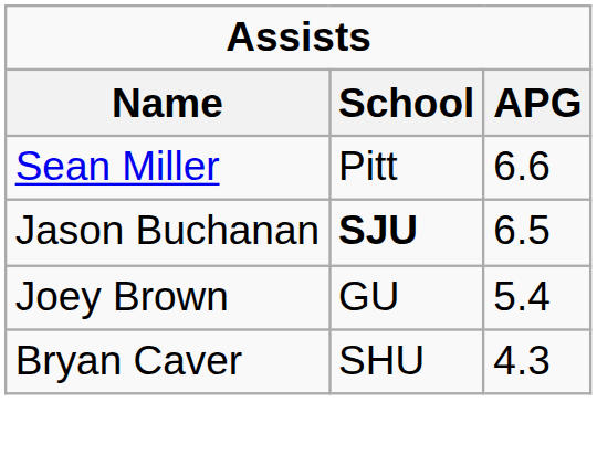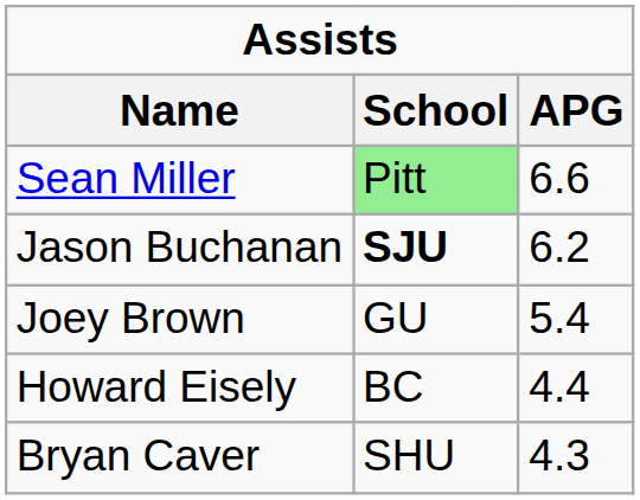 <table class="wikitable">
 <tr>
 <td colspan=3 style="text-align:center;"><strong>Assists</strong></td>
 </tr>
 <tr>
 <th>Name</th>
 <th>School</th>
 <th>APG</th>
 </tr>
 <tr>
 <td><a href='#'>Sean Miller</a></td>
-<td>Pitt</td>
+<td style="background: lightgreen;">Pitt</td>
 <td>6.6</td>
 </tr>
 <tr>
 <td>Jason Buchanan</td>
 <td><strong>SJU</strong></td>
-<td>6.5</td>
+<td>6.2</td>
 </tr>
 <tr>
 <td>Joey Brown</td>
 <td>GU</td>
 <td>5.4</td>
 </tr>
 <tr>
+<td>Howard Eisely</td>
+<td>BC</td>
+<td>4.4</td>
+</tr>
+<tr>
 <td>Bryan Caver</td>
 <td>SHU</td>
 <td>4.3</td>
 </tr>
 </table>
